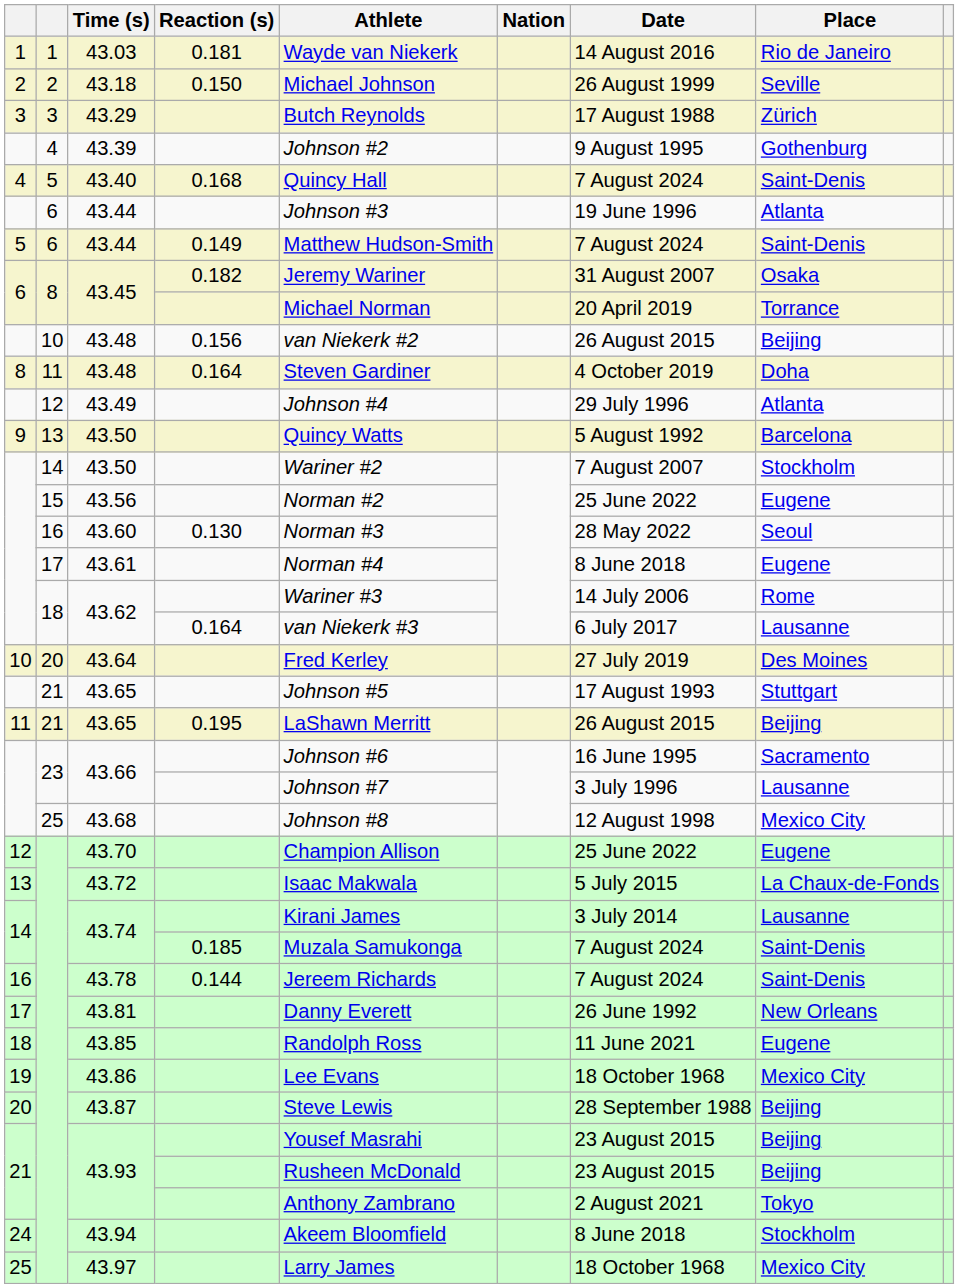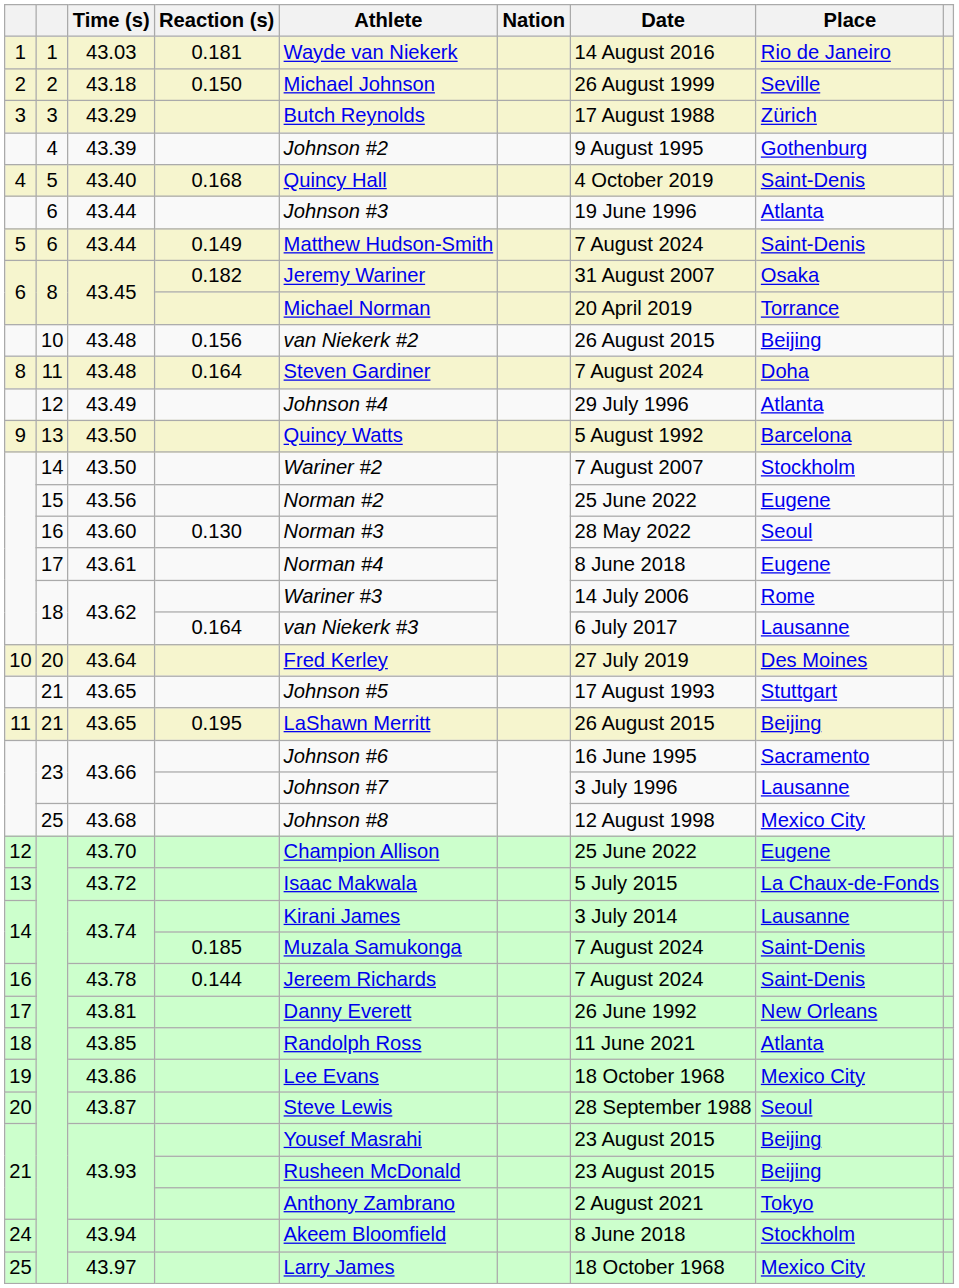 <table class="wikitable sortable">
 <tr>
 <th></th>
 <th></th>
 <th>Time (s)</th>
 <th>Reaction (s)</th>
 <th>Athlete</th>
 <th>Nation</th>
 <th>Date</th>
 <th>Place</th>
 <th class="unsortable"></th>
 </tr>
 <tr bgcolor="#f6F5CE">
 <td align=center>1</td>
 <td align=center>1</td>
 <td align=center>43.03</td>
 <td align=center>0.181</td>
 <td><a href='#'>Wayde van Niekerk</a></td>
 <td></td>
 <td>14 August 2016</td>
 <td><a href='#'>Rio de Janeiro</a></td>
 <td></td>
 </tr>
 <tr bgcolor="#f6F5CE">
 <td align=center>2</td>
 <td align=center>2</td>
 <td align=center>43.18</td>
 <td align=center>0.150</td>
 <td><a href='#'>Michael Johnson</a></td>
 <td></td>
 <td>26 August 1999</td>
 <td><a href='#'>Seville</a></td>
 <td></td>
 </tr>
 <tr bgcolor="#f6F5CE">
 <td align=center>3</td>
 <td align=center>3</td>
 <td align=center>43.29</td>
 <td></td>
 <td><a href='#'>Butch Reynolds</a></td>
 <td></td>
 <td>17 August 1988</td>
 <td><a href='#'>Zürich</a></td>
 <td></td>
 </tr>
 <tr>
 <td></td>
 <td align=center>4</td>
 <td align=center>43.39</td>
 <td align=center></td>
 <td><em>Johnson #2</em></td>
 <td></td>
 <td>9 August 1995</td>
 <td><a href='#'>Gothenburg</a></td>
 <td></td>
 </tr>
 <tr bgcolor="#f6F5CE">
 <td align=center>4</td>
 <td align=center>5</td>
 <td align=center>43.40</td>
 <td align=center>0.168</td>
 <td><a href='#'>Quincy Hall</a></td>
 <td></td>
-<td>7 August 2024</td>
+<td>4 October 2019</td>
 <td><a href='#'>Saint-Denis</a></td>
 <td></td>
 </tr>
 <tr>
 <td></td>
 <td align=center>6</td>
 <td align=center>43.44</td>
 <td align=center></td>
 <td><em>Johnson #3</em></td>
 <td></td>
 <td>19 June 1996</td>
 <td><a href='#'>Atlanta</a></td>
 <td></td>
 </tr>
 <tr bgcolor="#f6F5CE">
 <td align=center>5</td>
 <td align=center>6</td>
 <td align=center>43.44</td>
 <td align=center>0.149</td>
 <td><a href='#'>Matthew Hudson-Smith</a></td>
 <td></td>
 <td>7 August 2024</td>
 <td><a href='#'>Saint-Denis</a></td>
 <td></td>
 </tr>
 <tr bgcolor="#f6F5CE">
 <td rowspan="2" align=center>6</td>
 <td rowspan="2" align=center>8</td>
 <td rowspan="2" align=center>43.45</td>
 <td align=center>0.182</td>
 <td><a href='#'>Jeremy Wariner</a></td>
 <td></td>
 <td>31 August 2007</td>
 <td><a href='#'>Osaka</a></td>
 <td></td>
 </tr>
 <tr bgcolor="#f6F5CE">
 <td align=center></td>
 <td><a href='#'>Michael Norman</a></td>
 <td></td>
 <td>20 April 2019</td>
 <td><a href='#'>Torrance</a></td>
 <td></td>
 </tr>
 <tr>
 <td></td>
 <td align=center>10</td>
 <td align=center>43.48</td>
 <td align=center>0.156</td>
 <td><em>van Niekerk #2</em></td>
 <td></td>
 <td>26 August 2015</td>
 <td><a href='#'>Beijing</a></td>
 <td></td>
 </tr>
 <tr bgcolor="#f6F5CE">
 <td align=center>8</td>
 <td align=center>11</td>
 <td align=center>43.48</td>
 <td align=center>0.164</td>
 <td><a href='#'>Steven Gardiner</a></td>
 <td></td>
-<td>4 October 2019</td>
+<td>7 August 2024</td>
 <td><a href='#'>Doha</a></td>
 <td></td>
 </tr>
 <tr>
 <td></td>
 <td align=center>12</td>
 <td align=center>43.49</td>
 <td align=center></td>
 <td><em>Johnson #4</em></td>
 <td></td>
 <td>29 July 1996</td>
 <td><a href='#'>Atlanta</a></td>
 <td></td>
 </tr>
 <tr bgcolor="#f6F5CE">
 <td align=center>9</td>
 <td align=center>13</td>
 <td align=center>43.50</td>
 <td></td>
 <td><a href='#'>Quincy Watts</a></td>
 <td></td>
 <td>5 August 1992</td>
 <td><a href='#'>Barcelona</a></td>
 <td></td>
 </tr>
 <tr>
 <td rowspan="6"></td>
 <td align=center>14</td>
 <td align=center>43.50</td>
 <td></td>
 <td><em>Wariner #2</em></td>
 <td rowspan="6"></td>
 <td>7 August 2007</td>
 <td><a href='#'>Stockholm</a></td>
 <td></td>
 </tr>
 <tr>
 <td align=center>15</td>
 <td align=center>43.56</td>
 <td></td>
 <td><em>Norman #2</em></td>
 <td>25 June 2022</td>
 <td><a href='#'>Eugene</a></td>
 <td></td>
 </tr>
 <tr>
 <td align=center>16</td>
 <td align=center>43.60</td>
 <td align=center>0.130</td>
 <td><em>Norman #3</em></td>
 <td>28 May 2022</td>
 <td><a href='#'>Seoul</a></td>
 <td></td>
 </tr>
 <tr>
 <td align=center>17</td>
 <td align=center>43.61</td>
 <td></td>
 <td><em>Norman #4</em></td>
 <td>8 June 2018</td>
 <td><a href='#'>Eugene</a></td>
 <td></td>
 </tr>
 <tr>
 <td rowspan="2" align=center>18</td>
 <td rowspan="2" align=center>43.62</td>
 <td></td>
 <td><em>Wariner #3</em></td>
 <td>14 July 2006</td>
 <td><a href='#'>Rome</a></td>
 <td></td>
 </tr>
 <tr>
 <td align=center>0.164</td>
 <td><em>van Niekerk #3</em></td>
 <td>6 July 2017</td>
 <td><a href='#'>Lausanne</a></td>
 <td></td>
 </tr>
 <tr bgcolor="#f6F5CE">
 <td align=center>10</td>
 <td align=center>20</td>
 <td align=center>43.64</td>
 <td align=center></td>
 <td><a href='#'>Fred Kerley</a></td>
 <td></td>
 <td>27 July 2019</td>
 <td><a href='#'>Des Moines</a></td>
 <td></td>
 </tr>
 <tr>
 <td></td>
 <td align=center>21</td>
 <td align=center>43.65</td>
 <td align=center></td>
 <td><em>Johnson #5</em></td>
 <td></td>
 <td>17 August 1993</td>
 <td><a href='#'>Stuttgart</a></td>
 <td></td>
 </tr>
 <tr bgcolor="#f6F5CE">
 <td align=center>11</td>
 <td align=center>21</td>
 <td align=center>43.65</td>
 <td align=center>0.195</td>
 <td><a href='#'>LaShawn Merritt</a></td>
 <td></td>
 <td>26 August 2015</td>
 <td><a href='#'>Beijing</a></td>
 <td></td>
 </tr>
 <tr>
 <td rowspan="3"></td>
 <td rowspan=2 align=center>23</td>
 <td rowspan="2" align=center>43.66</td>
 <td></td>
 <td><em>Johnson #6</em></td>
 <td rowspan="3"></td>
 <td>16 June 1995</td>
 <td><a href='#'>Sacramento</a></td>
 <td></td>
 </tr>
 <tr>
 <td></td>
 <td><em>Johnson #7</em></td>
 <td>3 July 1996</td>
 <td><a href='#'>Lausanne</a></td>
 <td></td>
 </tr>
 <tr>
 <td align=center>25</td>
 <td align=center>43.68</td>
 <td></td>
 <td><em>Johnson #8</em></td>
 <td>12 August 1998</td>
 <td><a href='#'>Mexico City</a></td>
 <td></td>
 </tr>
 <tr bgcolor=#CCFFCC>
 <td align=center>12</td>
 <td rowspan="14" align=center></td>
 <td align=center>43.70</td>
 <td></td>
 <td><a href='#'>Champion Allison</a></td>
 <td></td>
 <td>25 June 2022</td>
 <td><a href='#'>Eugene</a></td>
 <td></td>
 </tr>
 <tr bgcolor=#CCFFCC>
 <td align=center>13</td>
 <td align=center>43.72</td>
 <td></td>
 <td><a href='#'>Isaac Makwala</a></td>
 <td></td>
 <td>5 July 2015</td>
 <td><a href='#'>La Chaux-de-Fonds</a></td>
 <td></td>
 </tr>
 <tr bgcolor=#CCFFCC>
 <td rowspan="2" align=center>14</td>
 <td rowspan="2" align=center>43.74</td>
 <td></td>
 <td><a href='#'>Kirani James</a></td>
 <td></td>
 <td>3 July 2014</td>
 <td><a href='#'>Lausanne</a></td>
 <td></td>
 </tr>
 <tr bgcolor=#CCFFCC>
 <td align=center>0.185</td>
 <td><a href='#'>Muzala Samukonga</a></td>
 <td></td>
 <td>7 August 2024</td>
 <td><a href='#'>Saint-Denis</a></td>
 <td></td>
 </tr>
 <tr bgcolor="#CCFFCC">
 <td align=center>16</td>
 <td align=center>43.78</td>
 <td align=center>0.144</td>
 <td><a href='#'>Jereem Richards</a></td>
 <td></td>
 <td>7 August 2024</td>
 <td><a href='#'>Saint-Denis</a></td>
 <td></td>
 </tr>
 <tr bgcolor="#CCFFCC">
 <td align=center>17</td>
 <td align=center>43.81</td>
 <td></td>
 <td><a href='#'>Danny Everett</a></td>
 <td></td>
 <td>26 June 1992</td>
 <td><a href='#'>New Orleans</a></td>
 <td></td>
 </tr>
 <tr bgcolor="#CCFFCC">
 <td align=center>18</td>
 <td align=center>43.85</td>
 <td></td>
 <td><a href='#'>Randolph Ross</a></td>
 <td></td>
 <td>11 June 2021</td>
-<td><a href='#'>Eugene</a></td>
+<td><a href='#'>Atlanta</a></td>
 <td></td>
 </tr>
 <tr bgcolor="#CCFFCC">
 <td align=center>19</td>
 <td align=center>43.86 </td>
 <td></td>
 <td><a href='#'>Lee Evans</a></td>
 <td></td>
 <td>18 October 1968</td>
 <td><a href='#'>Mexico City</a></td>
 <td></td>
 </tr>
 <tr bgcolor="#CCFFCC">
 <td align=center>20</td>
 <td align=center>43.87</td>
 <td></td>
 <td><a href='#'>Steve Lewis</a></td>
 <td></td>
 <td>28 September 1988</td>
-<td><a href='#'>Beijing</a></td>
+<td><a href='#'>Seoul</a></td>
 <td></td>
 </tr>
 <tr bgcolor="#CCFFCC">
 <td rowspan="3" align=center>21</td>
 <td rowspan="3" align=center>43.93</td>
 <td></td>
 <td><a href='#'>Yousef Masrahi</a></td>
 <td></td>
 <td>23 August 2015</td>
 <td><a href='#'>Beijing</a></td>
 <td></td>
 </tr>
 <tr bgcolor="#CCFFCC">
 <td></td>
 <td><a href='#'>Rusheen McDonald</a></td>
 <td></td>
 <td>23 August 2015</td>
 <td><a href='#'>Beijing</a></td>
 <td></td>
 </tr>
 <tr bgcolor="#CCFFCC">
 <td></td>
 <td><a href='#'>Anthony Zambrano</a></td>
 <td></td>
 <td>2 August 2021</td>
 <td><a href='#'>Tokyo</a></td>
 <td></td>
 </tr>
 <tr bgcolor="#CCFFCC">
 <td align=center>24</td>
 <td align=center>43.94</td>
 <td></td>
 <td><a href='#'>Akeem Bloomfield</a></td>
 <td></td>
 <td>8 June 2018</td>
 <td><a href='#'>Stockholm</a></td>
 <td></td>
 </tr>
 <tr bgcolor="#CCFFCC">
 <td align=center>25</td>
 <td align=center>43.97</td>
 <td></td>
 <td><a href='#'>Larry James</a></td>
 <td></td>
 <td>18 October 1968</td>
 <td><a href='#'>Mexico City</a></td>
 <td></td>
 </tr>
 </table>
